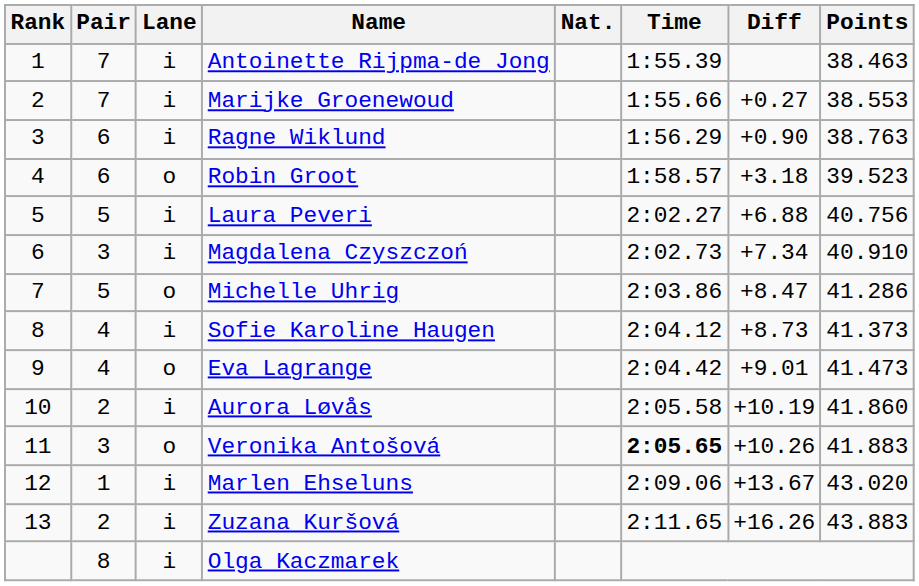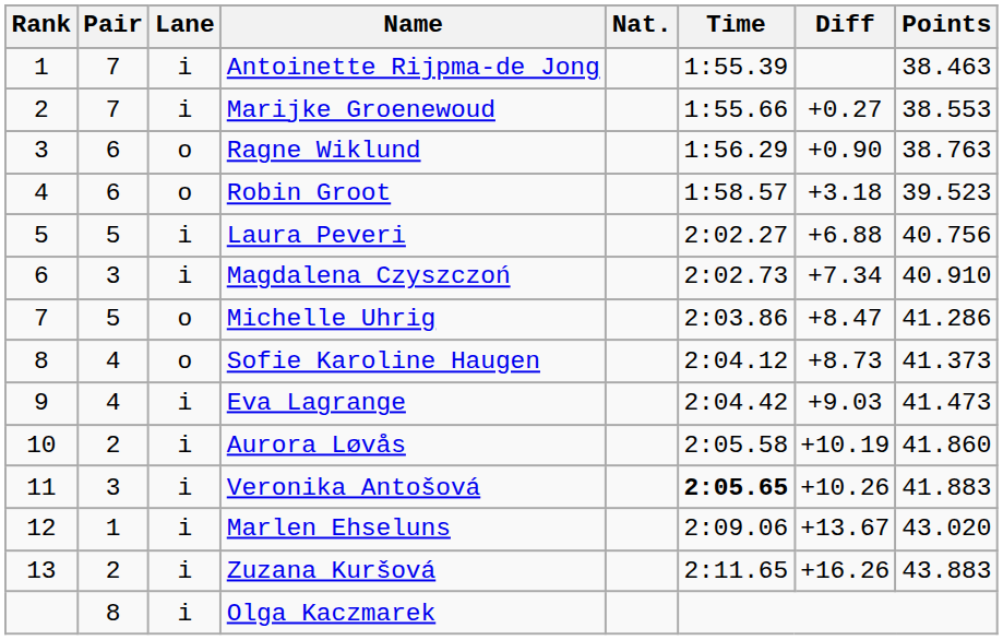 <table class="wikitable sortable" style="text-align:center; font-size:90%">
 <tr>
 <th>Rank</th>
 <th>Pair</th>
 <th>Lane</th>
 <th>Name</th>
 <th>Nat.</th>
 <th>Time</th>
 <th>Diff</th>
 <th>Points</th>
 </tr>
 <tr>
 <td>1</td>
 <td>7</td>
 <td>i</td>
 <td align=left><a href='#'>Antoinette Rijpma-de Jong</a></td>
 <td></td>
 <td>1:55.39</td>
 <td></td>
 <td>38.463</td>
 </tr>
 <tr>
 <td>2</td>
 <td>7</td>
 <td>i</td>
 <td align=left><a href='#'>Marijke Groenewoud</a></td>
 <td></td>
 <td>1:55.66</td>
 <td>+0.27</td>
 <td>38.553</td>
 </tr>
 <tr>
 <td>3</td>
 <td>6</td>
-<td>i</td>
+<td>o</td>
 <td align=left><a href='#'>Ragne Wiklund</a></td>
 <td></td>
 <td>1:56.29</td>
 <td>+0.90</td>
 <td>38.763</td>
 </tr>
 <tr>
 <td>4</td>
 <td>6</td>
 <td>o</td>
 <td align=left><a href='#'>Robin Groot</a></td>
 <td></td>
 <td>1:58.57</td>
 <td>+3.18</td>
 <td>39.523</td>
 </tr>
 <tr>
 <td>5</td>
 <td>5</td>
 <td>i</td>
 <td align=left><a href='#'>Laura Peveri</a></td>
 <td></td>
 <td>2:02.27</td>
 <td>+6.88</td>
 <td>40.756</td>
 </tr>
 <tr>
 <td>6</td>
 <td>3</td>
 <td>i</td>
 <td align=left><a href='#'>Magdalena Czyszczoń</a></td>
 <td></td>
 <td>2:02.73</td>
 <td>+7.34</td>
 <td>40.910</td>
 </tr>
 <tr>
 <td>7</td>
 <td>5</td>
 <td>o</td>
 <td align=left><a href='#'>Michelle Uhrig</a></td>
 <td></td>
 <td>2:03.86</td>
 <td>+8.47</td>
 <td>41.286</td>
 </tr>
 <tr>
 <td>8</td>
 <td>4</td>
-<td>i</td>
+<td>o</td>
 <td align=left><a href='#'>Sofie Karoline Haugen</a></td>
 <td></td>
 <td>2:04.12</td>
 <td>+8.73</td>
 <td>41.373</td>
 </tr>
 <tr>
 <td>9</td>
 <td>4</td>
-<td>o</td>
+<td>i</td>
 <td align=left><a href='#'>Eva Lagrange</a></td>
 <td></td>
 <td>2:04.42</td>
-<td>+9.01</td>
+<td>+9.03</td>
 <td>41.473</td>
 </tr>
 <tr>
 <td>10</td>
 <td>2</td>
 <td>i</td>
 <td align=left><a href='#'>Aurora Løvås</a></td>
 <td></td>
 <td>2:05.58</td>
 <td>+10.19</td>
 <td>41.860</td>
 </tr>
 <tr>
 <td>11</td>
 <td>3</td>
-<td>o</td>
+<td>i</td>
 <td align=left><a href='#'>Veronika Antošová</a></td>
 <td></td>
 <td><strong>2:05.65</strong></td>
 <td>+10.26</td>
 <td>41.883</td>
 </tr>
 <tr>
 <td>12</td>
 <td>1</td>
 <td>i</td>
 <td align=left><a href='#'>Marlen Ehseluns</a></td>
 <td></td>
 <td>2:09.06</td>
 <td>+13.67</td>
 <td>43.020</td>
 </tr>
 <tr>
 <td>13</td>
 <td>2</td>
 <td>i</td>
 <td align=left><a href='#'>Zuzana Kuršová</a></td>
 <td></td>
 <td>2:11.65</td>
 <td>+16.26</td>
 <td>43.883</td>
 </tr>
 <tr>
 <td></td>
 <td>8</td>
 <td>i</td>
 <td align=left><a href='#'>Olga Kaczmarek</a></td>
 <td></td>
 <td colspan=3></td>
 </tr>
 </table>
